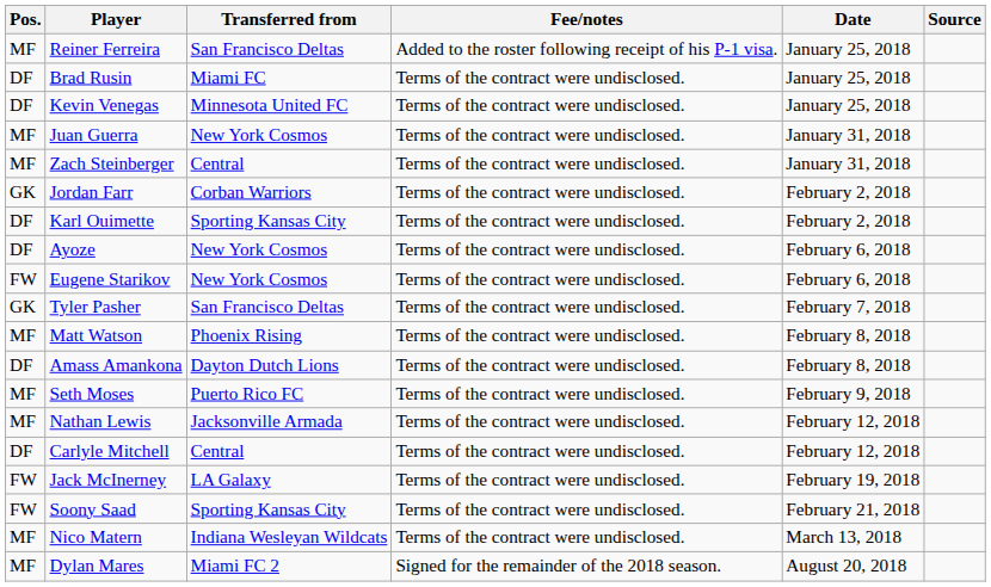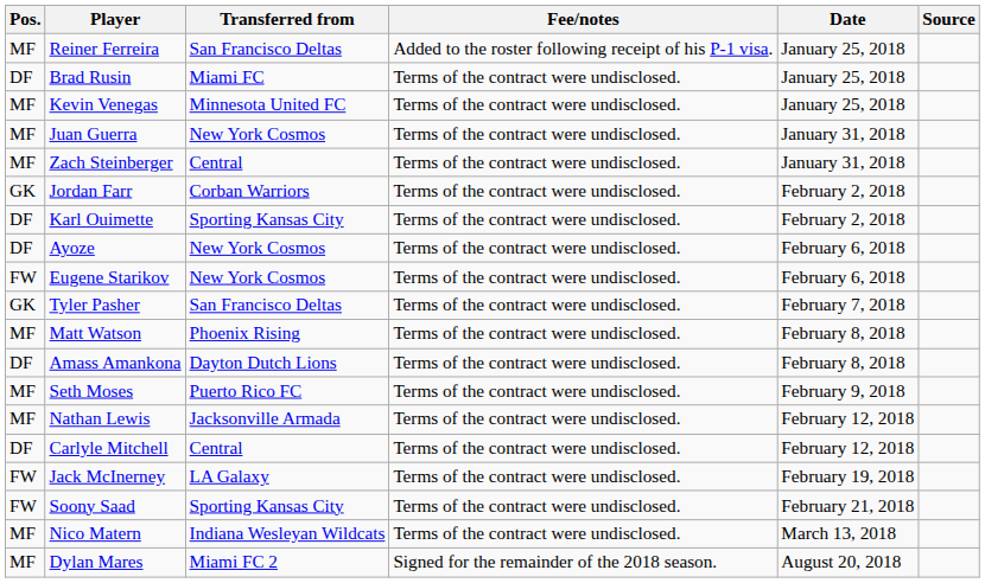 <table class="wikitable sortable" style="text-align: left">
 <tr>
 <th><strong>Pos.</strong></th>
 <th><strong>Player</strong></th>
 <th><strong>Transferred from</strong></th>
 <th><strong>Fee/notes</strong></th>
 <th><strong>Date</strong></th>
 <th><strong>Source</strong></th>
 </tr>
 <tr>
 <td>MF</td>
 <td> <a href='#'>Reiner Ferreira</a></td>
 <td> <a href='#'>San Francisco Deltas</a></td>
 <td>Added to the roster following receipt of his <a href='#'>P-1 visa</a>.</td>
 <td>January 25, 2018</td>
 <td align=center></td>
 </tr>
 <tr>
 <td>DF</td>
 <td> <a href='#'>Brad Rusin</a></td>
 <td> <a href='#'>Miami FC</a></td>
 <td>Terms of the contract were undisclosed.</td>
 <td>January 25, 2018</td>
 <td align=center></td>
 </tr>
 <tr>
-<td>DF</td>
+<td>MF</td>
 <td> <a href='#'>Kevin Venegas</a></td>
 <td> <a href='#'>Minnesota United FC</a></td>
 <td>Terms of the contract were undisclosed.</td>
 <td>January 25, 2018</td>
 <td align=center></td>
 </tr>
 <tr>
 <td>MF</td>
 <td> <a href='#'>Juan Guerra</a></td>
 <td> <a href='#'>New York Cosmos</a></td>
 <td>Terms of the contract were undisclosed.</td>
 <td>January 31, 2018</td>
 <td align=center></td>
 </tr>
 <tr>
 <td>MF</td>
 <td> <a href='#'>Zach Steinberger</a></td>
 <td> <a href='#'>Central</a></td>
 <td>Terms of the contract were undisclosed.</td>
 <td>January 31, 2018</td>
 <td align=center></td>
 </tr>
 <tr>
 <td>GK</td>
 <td> <a href='#'>Jordan Farr</a></td>
 <td> <a href='#'>Corban Warriors</a></td>
 <td>Terms of the contract were undisclosed.</td>
 <td>February 2, 2018</td>
 <td align=center></td>
 </tr>
 <tr>
 <td>DF</td>
 <td> <a href='#'>Karl Ouimette</a></td>
 <td> <a href='#'>Sporting Kansas City</a></td>
 <td>Terms of the contract were undisclosed.</td>
 <td>February 2, 2018</td>
 <td align=center></td>
 </tr>
 <tr>
 <td>DF</td>
 <td> <a href='#'>Ayoze</a></td>
 <td> <a href='#'>New York Cosmos</a></td>
 <td>Terms of the contract were undisclosed.</td>
 <td>February 6, 2018</td>
 <td align=center></td>
 </tr>
 <tr>
 <td>FW</td>
 <td> <a href='#'>Eugene Starikov</a></td>
 <td> <a href='#'>New York Cosmos</a></td>
 <td>Terms of the contract were undisclosed.</td>
 <td>February 6, 2018</td>
 <td align=center></td>
 </tr>
 <tr>
 <td>GK</td>
 <td> <a href='#'>Tyler Pasher</a></td>
 <td> <a href='#'>San Francisco Deltas</a></td>
 <td>Terms of the contract were undisclosed.</td>
 <td>February 7, 2018</td>
 <td align=center></td>
 </tr>
 <tr>
 <td>MF</td>
 <td> <a href='#'>Matt Watson</a></td>
 <td> <a href='#'>Phoenix Rising</a></td>
 <td>Terms of the contract were undisclosed.</td>
 <td>February 8, 2018</td>
 <td align=center></td>
 </tr>
 <tr>
 <td>DF</td>
 <td> <a href='#'>Amass Amankona</a></td>
 <td> <a href='#'>Dayton Dutch Lions</a></td>
 <td>Terms of the contract were undisclosed.</td>
 <td>February 8, 2018</td>
 <td align=center></td>
 </tr>
 <tr>
 <td>MF</td>
 <td> <a href='#'>Seth Moses</a></td>
 <td> <a href='#'>Puerto Rico FC</a></td>
 <td>Terms of the contract were undisclosed.</td>
 <td>February 9, 2018</td>
 <td align=center></td>
 </tr>
 <tr>
 <td>MF</td>
 <td> <a href='#'>Nathan Lewis</a></td>
 <td> <a href='#'>Jacksonville Armada</a></td>
 <td>Terms of the contract were undisclosed.</td>
 <td>February 12, 2018</td>
 <td align=center></td>
 </tr>
 <tr>
 <td>DF</td>
 <td> <a href='#'>Carlyle Mitchell</a></td>
 <td> <a href='#'>Central</a></td>
 <td>Terms of the contract were undisclosed.</td>
 <td>February 12, 2018</td>
 <td align=center></td>
 </tr>
 <tr>
 <td>FW</td>
 <td> <a href='#'>Jack McInerney</a></td>
 <td> <a href='#'>LA Galaxy</a></td>
 <td>Terms of the contract were undisclosed.</td>
 <td>February 19, 2018</td>
 <td align=center></td>
 </tr>
 <tr>
 <td>FW</td>
 <td> <a href='#'>Soony Saad</a></td>
 <td> <a href='#'>Sporting Kansas City</a></td>
 <td>Terms of the contract were undisclosed.</td>
 <td>February 21, 2018</td>
 <td align=center></td>
 </tr>
 <tr>
 <td>MF</td>
 <td> <a href='#'>Nico Matern</a></td>
 <td> <a href='#'>Indiana Wesleyan Wildcats</a></td>
 <td>Terms of the contract were undisclosed.</td>
 <td>March 13, 2018</td>
 <td align=center></td>
 </tr>
 <tr>
 <td>MF</td>
 <td> <a href='#'>Dylan Mares</a></td>
 <td> <a href='#'>Miami FC 2</a></td>
 <td>Signed for the remainder of the 2018 season.</td>
 <td>August 20, 2018</td>
 <td align=center></td>
 </tr>
 </table>
